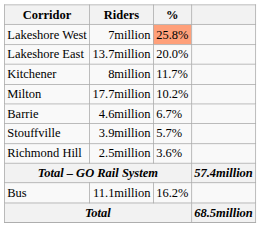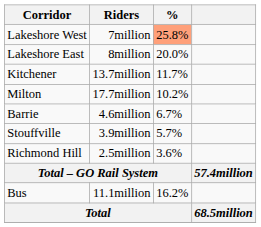 <table class="wikitable" align="right">
 <tr>
 <th>Corridor</th>
 <th>Riders</th>
 <th>%</th>
 <th></th>
 </tr>
 <tr>
 <td>Lakeshore West</td>
 <td align=right>7million</td>
 <td style="background: lightsalmon;">25.8%</td>
 <td><div></div><div></div></td>
 </tr>
 <tr>
 <td>Lakeshore East</td>
-<td align=right>13.7million</td>
+<td align=right>8million</td>
 <td>20.0%</td>
 <td><div></div><div></div></td>
 </tr>
 <tr>
 <td>Kitchener</td>
-<td align=right>8million</td>
+<td align=right>13.7million</td>
 <td>11.7%</td>
 <td><div></div><div></div></td>
 </tr>
 <tr>
 <td>Milton</td>
 <td align=right>17.7million</td>
 <td>10.2%</td>
 <td><div></div></td>
 </tr>
 <tr>
 <td>Barrie</td>
 <td align=right>4.6million</td>
 <td>6.7%</td>
 <td><div></div><div></div></td>
 </tr>
 <tr>
 <td>Stouffville</td>
 <td align=right>3.9million</td>
 <td>5.7%</td>
 <td><div></div><div></div></td>
 </tr>
 <tr>
 <td>Richmond Hill</td>
 <td align=right>2.5million</td>
 <td>3.6%</td>
 <td><div></div></td>
 </tr>
 <tr>
 <th colspan=3><em>Total – GO Rail System</em></th>
 <th align=right><em>57.4million</em></th>
 </tr>
 <tr>
 <td>Bus</td>
 <td align=right>11.1million</td>
 <td>16.2%</td>
 <td><div></div></td>
 </tr>
 <tr>
 <th colspan=3><em>Total</em></th>
 <th align=right><em>68.5million</em></th>
 </tr>
 <tr>
 </tr>
 </table>
